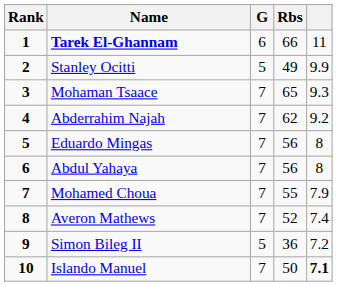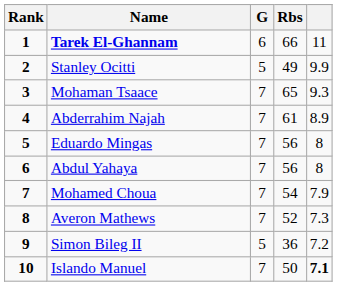 <table class="wikitable" style="text-align:center; font-size:90%;">
 <tr>
 <th width=10px>Rank</th>
 <th width=185px>Name</th>
 <th width=15px>G</th>
 <th width=10px>Rbs</th>
 <th width=10px></th>
 </tr>
 <tr>
 <td><strong>1</strong></td>
 <td align=left> <strong><a href='#'>Tarek El-Ghannam</a></strong></td>
 <td>6</td>
 <td>66</td>
 <td>11</td>
 </tr>
 <tr>
 <td><strong>2</strong></td>
 <td align=left> <a href='#'>Stanley Ocitti</a></td>
 <td>5</td>
 <td>49</td>
 <td>9.9</td>
 </tr>
 <tr>
 <td><strong>3</strong></td>
 <td align=left> <a href='#'>Mohaman Tsaace</a></td>
 <td>7</td>
 <td>65</td>
 <td>9.3</td>
 </tr>
 <tr>
 <td><strong>4</strong></td>
 <td align=left> <a href='#'>Abderrahim Najah</a></td>
 <td>7</td>
-<td>62</td>
-<td>9.2</td>
+<td>61</td>
+<td>8.9</td>
 </tr>
 <tr>
 <td><strong>5</strong></td>
 <td align=left> <a href='#'>Eduardo Mingas</a></td>
 <td>7</td>
 <td>56</td>
 <td>8</td>
 </tr>
 <tr>
 <td><strong>6</strong></td>
 <td align=left> <a href='#'>Abdul Yahaya</a></td>
 <td>7</td>
 <td>56</td>
 <td>8</td>
 </tr>
 <tr>
 <td><strong>7</strong></td>
 <td align=left> <a href='#'>Mohamed Choua</a></td>
 <td>7</td>
-<td>55</td>
+<td>54</td>
 <td>7.9</td>
 </tr>
 <tr>
 <td><strong>8</strong></td>
 <td align=left> <a href='#'>Averon Mathews</a></td>
 <td>7</td>
 <td>52</td>
-<td>7.4</td>
+<td>7.3</td>
 </tr>
 <tr>
 <td><strong>9</strong></td>
 <td align=left> <a href='#'>Simon Bileg II</a></td>
 <td>5</td>
 <td>36</td>
 <td>7.2</td>
 </tr>
 <tr>
 <td><strong>10</strong></td>
 <td align=left> <a href='#'>Islando Manuel</a></td>
 <td>7</td>
 <td>50</td>
 <td><strong>7.1</strong></td>
 </tr>
 </table>
